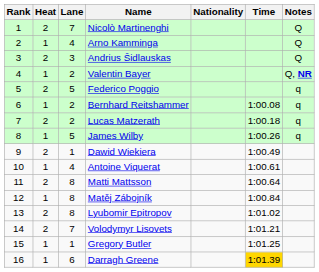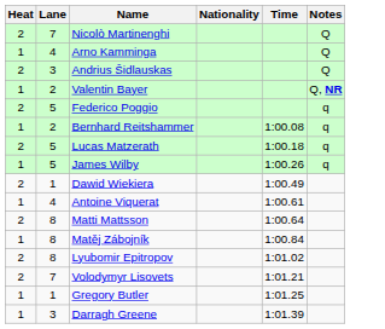 <table class="wikitable sortable" style="text-align:center">
 <tr>
-<th>Rank</th>
 <th>Heat</th>
 <th>Lane</th>
 <th>Name</th>
 <th>Nationality</th>
 <th>Time</th>
 <th>Notes</th>
 </tr>
 <tr bgcolor=ccffcc>
-<td>1</td>
 <td>2</td>
 <td>7</td>
 <td align=left><a href='#'>Nicolò Martinenghi</a></td>
 <td align=left></td>
 <td></td>
 <td>Q</td>
 </tr>
 <tr bgcolor=ccffcc>
-<td>2</td>
 <td>1</td>
 <td>4</td>
 <td align=left><a href='#'>Arno Kamminga</a></td>
 <td align=left></td>
 <td></td>
 <td>Q</td>
 </tr>
 <tr bgcolor=ccffcc>
-<td>3</td>
 <td>2</td>
 <td>3</td>
 <td align=left><a href='#'>Andrius Šidlauskas</a></td>
 <td align=left></td>
 <td></td>
 <td>Q</td>
 </tr>
 <tr bgcolor=ccffcc>
-<td>4</td>
 <td>1</td>
 <td>2</td>
 <td align=left><a href='#'>Valentin Bayer</a></td>
 <td align=left></td>
 <td></td>
 <td>Q, <strong><a href='#'>NR</a></strong></td>
 </tr>
 <tr bgcolor=ccffcc>
-<td>5</td>
 <td>2</td>
 <td>5</td>
 <td align=left><a href='#'>Federico Poggio</a></td>
 <td align=left></td>
 <td></td>
 <td>q</td>
 </tr>
 <tr bgcolor=ccffcc>
-<td>6</td>
 <td>1</td>
 <td>2</td>
 <td align=left><a href='#'>Bernhard Reitshammer</a></td>
 <td align=left></td>
 <td>1:00.08</td>
 <td>q</td>
 </tr>
 <tr bgcolor=ccffcc>
-<td>7</td>
 <td>2</td>
-<td>2</td>
+<td>5</td>
 <td align=left><a href='#'>Lucas Matzerath</a></td>
 <td align=left></td>
 <td>1:00.18</td>
 <td>q</td>
 </tr>
 <tr bgcolor=ccffcc>
-<td>8</td>
 <td>1</td>
 <td>5</td>
 <td align=left><a href='#'>James Wilby</a></td>
 <td align=left></td>
 <td>1:00.26</td>
 <td>q</td>
 </tr>
 <tr>
-<td>9</td>
 <td>2</td>
 <td>1</td>
 <td align=left><a href='#'>Dawid Wiekiera</a></td>
 <td align=left></td>
 <td>1:00.49</td>
 <td></td>
 </tr>
 <tr>
-<td>10</td>
 <td>1</td>
 <td>4</td>
 <td align=left><a href='#'>Antoine Viquerat</a></td>
 <td align=left></td>
 <td>1:00.61</td>
 <td></td>
 </tr>
 <tr>
-<td>11</td>
 <td>2</td>
 <td>8</td>
 <td align=left><a href='#'>Matti Mattsson</a></td>
 <td align=left></td>
 <td>1:00.64</td>
 <td></td>
 </tr>
 <tr>
-<td>12</td>
 <td>1</td>
 <td>8</td>
 <td align=left><a href='#'>Matěj Zábojník</a></td>
 <td align=left></td>
 <td>1:00.84</td>
 <td></td>
 </tr>
 <tr>
-<td>13</td>
 <td>2</td>
 <td>8</td>
 <td align=left><a href='#'>Lyubomir Epitropov</a></td>
 <td align=left></td>
 <td>1:01.02</td>
 <td></td>
 </tr>
 <tr>
-<td>14</td>
 <td>2</td>
 <td>7</td>
 <td align=left><a href='#'>Volodymyr Lisovets</a></td>
 <td align=left></td>
 <td>1:01.21</td>
 <td></td>
 </tr>
 <tr>
-<td>15</td>
 <td>1</td>
 <td>1</td>
 <td align=left><a href='#'>Gregory Butler</a></td>
 <td align=left></td>
 <td>1:01.25</td>
 <td></td>
 </tr>
 <tr>
-<td>16</td>
 <td>1</td>
-<td>6</td>
+<td>3</td>
 <td align=left><a href='#'>Darragh Greene</a></td>
 <td align=left></td>
-<td style="background: gold;">1:01.39</td>
+<td>1:01.39</td>
 <td></td>
 </tr>
 </table>
